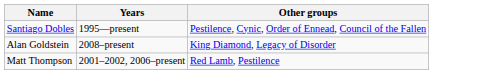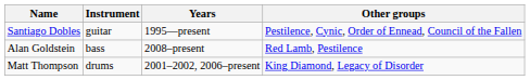 <table class="wikitable">
 <tr>
 <th>Name</th>
+<th>Instrument</th>
 <th>Years</th>
 <th>Other groups</th>
 </tr>
 <tr>
 <td><a href='#'>Santiago Dobles</a></td>
+<td>guitar</td>
 <td>1995―present</td>
 <td><a href='#'>Pestilence</a>, <a href='#'>Cynic</a>, <a href='#'>Order of Ennead</a>, <a href='#'>Council of the Fallen</a></td>
 </tr>
 <tr>
 <td>Alan Goldstein</td>
+<td>bass</td>
 <td>2008–present</td>
-<td><a href='#'>King Diamond</a>, <a href='#'>Legacy of Disorder</a></td>
+<td><a href='#'>Red Lamb</a>, <a href='#'>Pestilence</a></td>
 </tr>
 <tr>
 <td>Matt Thompson</td>
+<td>drums</td>
 <td>2001–2002, 2006–present</td>
-<td><a href='#'>Red Lamb</a>, <a href='#'>Pestilence</a></td>
+<td><a href='#'>King Diamond</a>, <a href='#'>Legacy of Disorder</a></td>
 </tr>
 </table>
